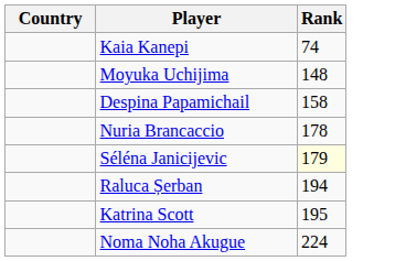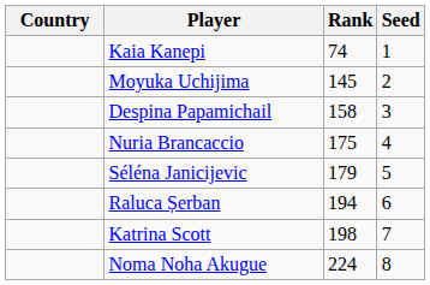 <table class="wikitable">
 <tr>
 <th width="75">Country</th>
 <th width="175">Player</th>
 <th>Rank</th>
+<th>Seed</th>
 </tr>
 <tr>
 <td></td>
 <td><a href='#'>Kaia Kanepi</a></td>
 <td>74</td>
+<td>1</td>
 </tr>
 <tr>
 <td></td>
 <td><a href='#'>Moyuka Uchijima</a></td>
-<td>148</td>
+<td>145</td>
+<td>2</td>
 </tr>
 <tr>
 <td></td>
 <td><a href='#'>Despina Papamichail</a></td>
 <td>158</td>
+<td>3</td>
 </tr>
 <tr>
 <td></td>
 <td><a href='#'>Nuria Brancaccio</a></td>
-<td>178</td>
+<td>175</td>
+<td>4</td>
 </tr>
 <tr>
 <td></td>
 <td><a href='#'>Séléna Janicijevic</a></td>
-<td style="background: lightyellow;">179</td>
+<td>179</td>
+<td>5</td>
 </tr>
 <tr>
 <td></td>
 <td><a href='#'>Raluca Șerban</a></td>
 <td>194</td>
+<td>6</td>
 </tr>
 <tr>
 <td></td>
 <td><a href='#'>Katrina Scott</a></td>
-<td>195</td>
+<td>198</td>
+<td>7</td>
 </tr>
 <tr>
 <td></td>
 <td><a href='#'>Noma Noha Akugue</a></td>
 <td>224</td>
+<td>8</td>
 </tr>
 </table>
